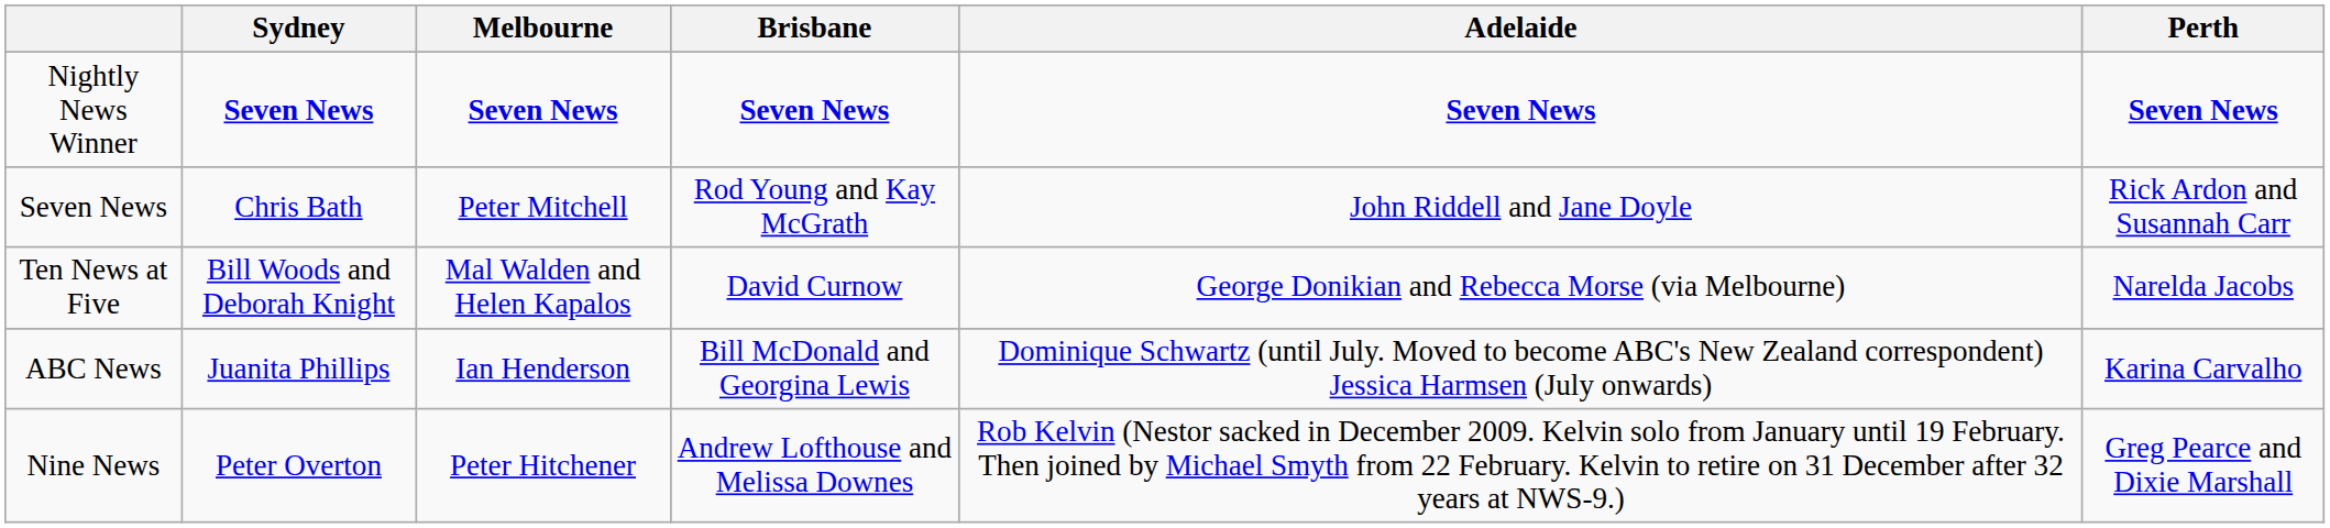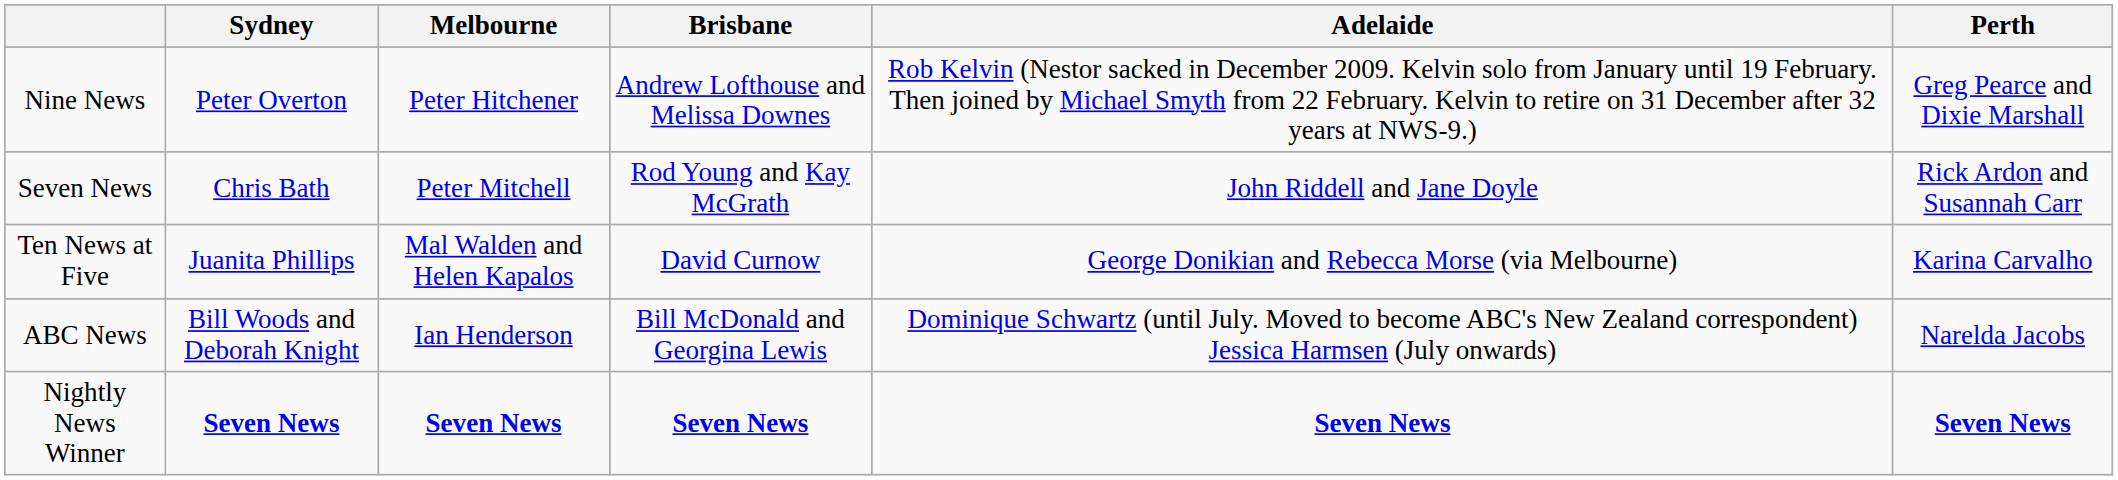 <table class="wikitable">
 <tr>
 <th></th>
 <th>Sydney</th>
 <th>Melbourne</th>
 <th>Brisbane</th>
 <th>Adelaide</th>
 <th>Perth</th>
 </tr>
 <tr style="text-align:center">
-<td>Nightly News Winner</td>
-<td><strong><a href='#'>Seven News</a></strong></td>
-<td><strong><a href='#'>Seven News</a></strong></td>
-<td><strong><a href='#'>Seven News</a></strong></td>
-<td><strong><a href='#'>Seven News</a></strong></td>
-<td><strong><a href='#'>Seven News</a></strong></td>
+<td>Nine News</td>
+<td><a href='#'>Peter Overton</a></td>
+<td><a href='#'>Peter Hitchener</a></td>
+<td><a href='#'>Andrew Lofthouse</a> and <a href='#'>Melissa Downes</a></td>
+<td><a href='#'>Rob Kelvin</a> (Nestor sacked in December 2009. Kelvin solo from January until 19 February. Then joined by <a href='#'>Michael Smyth</a> from 22 February. Kelvin to retire on 31 December after 32 years at NWS-9.)</td>
+<td><a href='#'>Greg Pearce</a> and <a href='#'>Dixie Marshall</a></td>
 </tr>
 <tr style="text-align:center">
 <td>Seven News</td>
 <td><a href='#'>Chris Bath</a></td>
 <td><a href='#'>Peter Mitchell</a></td>
 <td><a href='#'>Rod Young</a> and <a href='#'>Kay McGrath</a></td>
 <td><a href='#'>John Riddell</a> and <a href='#'>Jane Doyle</a></td>
 <td><a href='#'>Rick Ardon</a> and <a href='#'>Susannah Carr</a></td>
 </tr>
 <tr style="text-align:center">
 <td>Ten News at Five</td>
-<td><a href='#'>Bill Woods</a> and <a href='#'>Deborah Knight</a></td>
+<td><a href='#'>Juanita Phillips</a></td>
 <td><a href='#'>Mal Walden</a> and <a href='#'>Helen Kapalos</a></td>
 <td><a href='#'>David Curnow</a></td>
 <td><a href='#'>George Donikian</a> and <a href='#'>Rebecca Morse</a> (via Melbourne)</td>
+<td><a href='#'>Karina Carvalho</a></td>
+</tr>
+<tr style="text-align:center">
+<td>ABC News</td>
+<td><a href='#'>Bill Woods</a> and <a href='#'>Deborah Knight</a></td>
+<td><a href='#'>Ian Henderson</a></td>
+<td><a href='#'>Bill McDonald</a> and <a href='#'>Georgina Lewis</a></td>
+<td><a href='#'>Dominique Schwartz</a> (until July. Moved to become ABC's New Zealand correspondent) <a href='#'>Jessica Harmsen</a> (July onwards)</td>
 <td><a href='#'>Narelda Jacobs</a></td>
 </tr>
 <tr style="text-align:center">
-<td>ABC News</td>
-<td><a href='#'>Juanita Phillips</a></td>
-<td><a href='#'>Ian Henderson</a></td>
-<td><a href='#'>Bill McDonald</a> and <a href='#'>Georgina Lewis</a></td>
-<td><a href='#'>Dominique Schwartz</a> (until July. Moved to become ABC's New Zealand correspondent) <a href='#'>Jessica Harmsen</a> (July onwards)</td>
-<td><a href='#'>Karina Carvalho</a></td>
-</tr>
-<tr style="text-align:center">
-<td>Nine News</td>
-<td><a href='#'>Peter Overton</a></td>
-<td><a href='#'>Peter Hitchener</a></td>
-<td><a href='#'>Andrew Lofthouse</a> and <a href='#'>Melissa Downes</a></td>
-<td><a href='#'>Rob Kelvin</a> (Nestor sacked in December 2009. Kelvin solo from January until 19 February. Then joined by <a href='#'>Michael Smyth</a> from 22 February. Kelvin to retire on 31 December after 32 years at NWS-9.)</td>
-<td><a href='#'>Greg Pearce</a> and <a href='#'>Dixie Marshall</a></td>
+<td>Nightly News Winner</td>
+<td><strong><a href='#'>Seven News</a></strong></td>
+<td><strong><a href='#'>Seven News</a></strong></td>
+<td><strong><a href='#'>Seven News</a></strong></td>
+<td><strong><a href='#'>Seven News</a></strong></td>
+<td><strong><a href='#'>Seven News</a></strong></td>
 </tr>
 </table>
